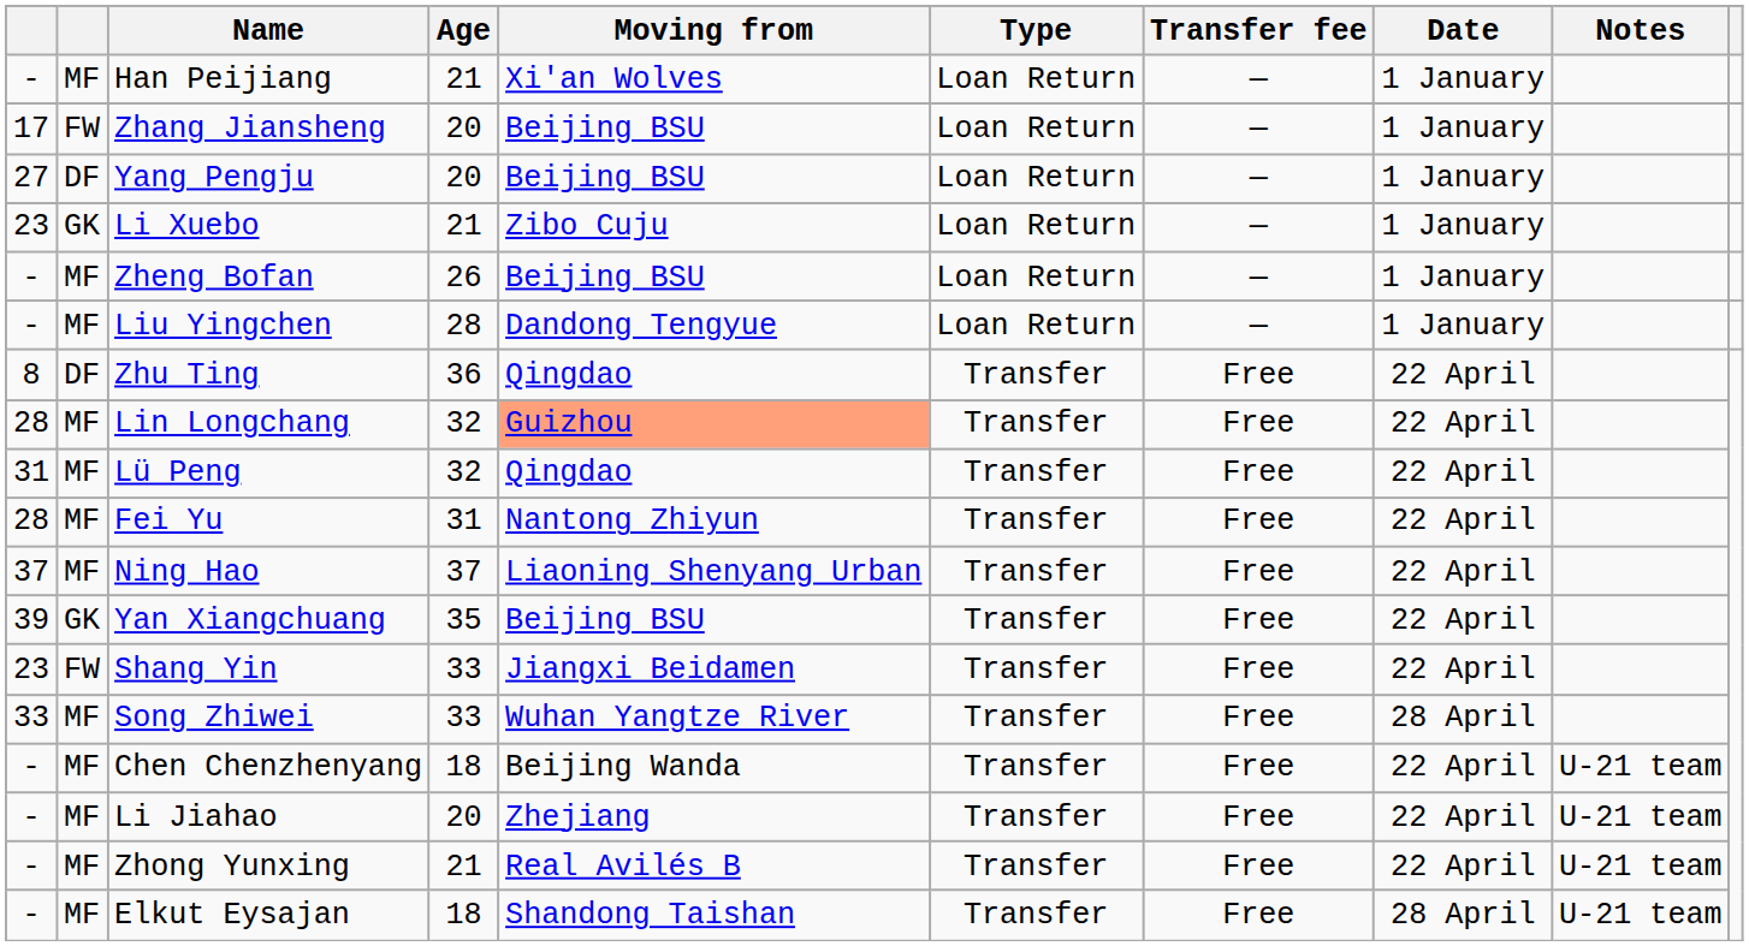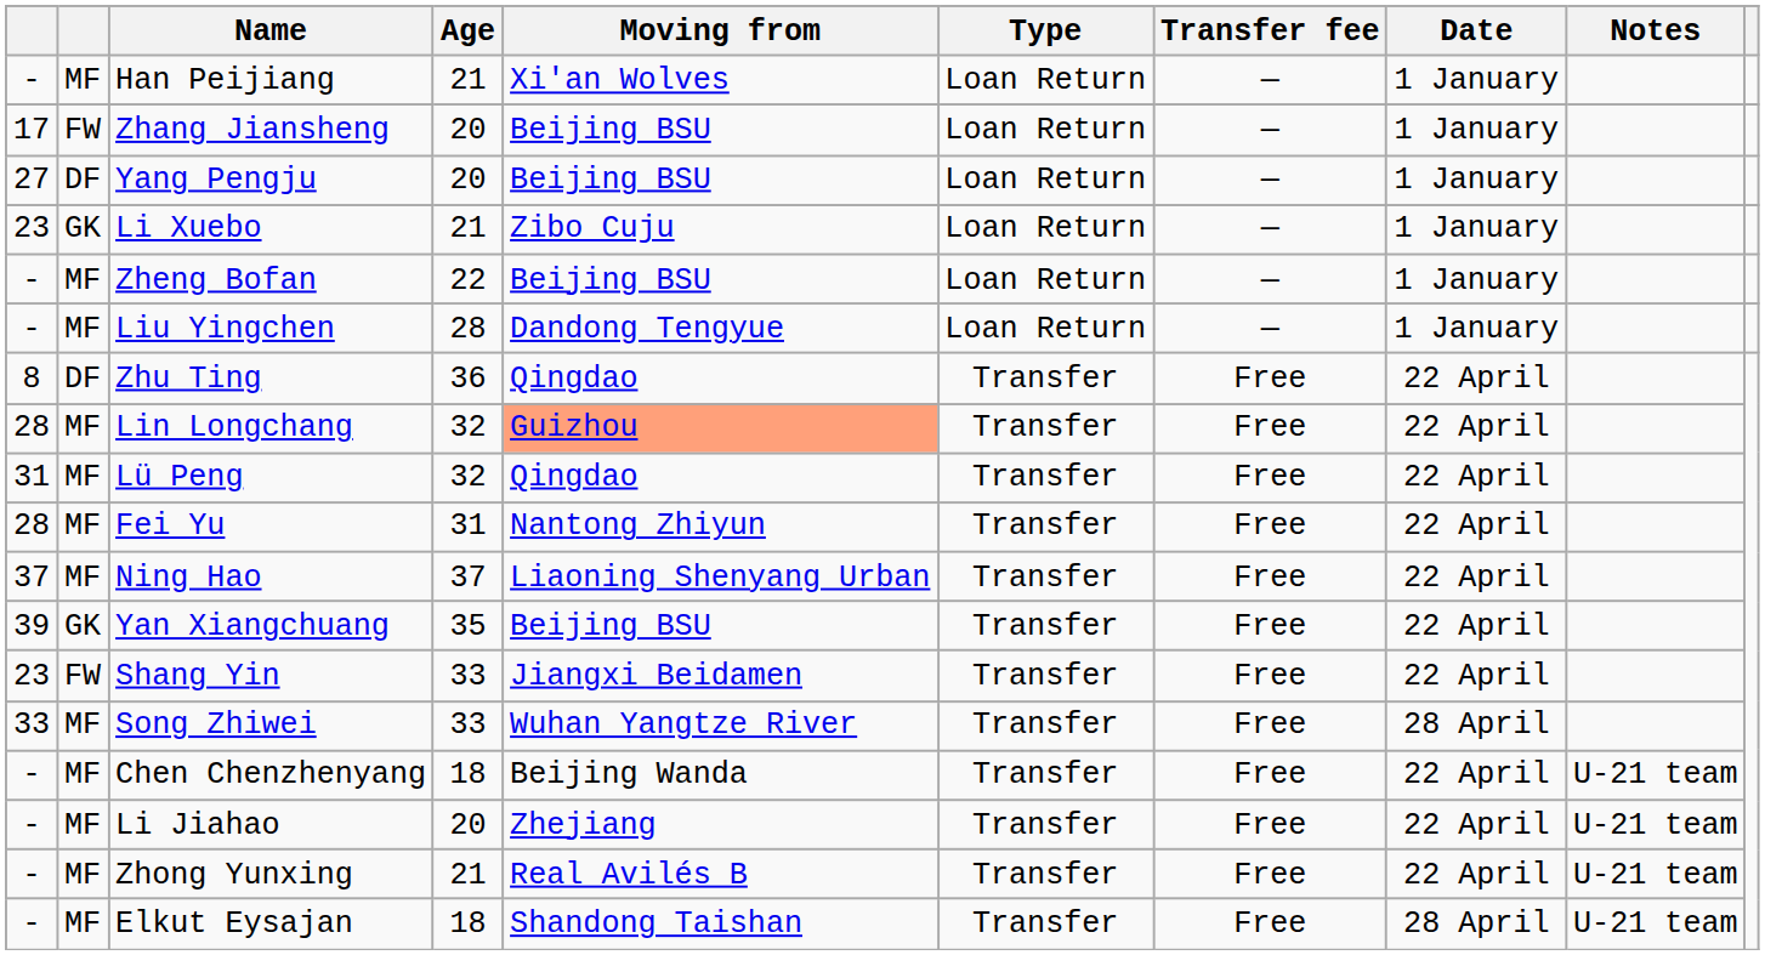 <table class="wikitable" style="text-align: center">
 <tr>
 <th></th>
 <th></th>
 <th>Name</th>
 <th>Age</th>
 <th>Moving from</th>
 <th>Type</th>
 <th>Transfer fee</th>
 <th>Date</th>
 <th>Notes</th>
 <th></th>
 </tr>
 <tr>
 <td>-</td>
 <td>MF</td>
 <td align="left"> Han Peijiang</td>
 <td>21</td>
 <td align="left"> <a href='#'>Xi'an Wolves</a></td>
 <td>Loan Return</td>
 <td>—</td>
 <td>1 January</td>
 <td></td>
 <td></td>
 </tr>
 <tr>
 <td>17</td>
 <td>FW</td>
 <td align="left"> <a href='#'>Zhang Jiansheng</a></td>
 <td>20</td>
 <td align="left"> <a href='#'>Beijing BSU</a></td>
 <td>Loan Return</td>
 <td>—</td>
 <td>1 January</td>
 <td></td>
 <td></td>
 </tr>
 <tr>
 <td>27</td>
 <td>DF</td>
 <td align="left"> <a href='#'>Yang Pengju</a></td>
 <td>20</td>
 <td align="left"> <a href='#'>Beijing BSU</a></td>
 <td>Loan Return</td>
 <td>—</td>
 <td>1 January</td>
 <td></td>
 <td></td>
 </tr>
 <tr>
 <td>23</td>
 <td>GK</td>
 <td align="left"> <a href='#'>Li Xuebo</a></td>
 <td>21</td>
 <td align="left"> <a href='#'>Zibo Cuju</a></td>
 <td>Loan Return</td>
 <td>—</td>
 <td>1 January</td>
 <td></td>
 <td></td>
 </tr>
 <tr>
 <td>-</td>
 <td>MF</td>
 <td align="left"> <a href='#'>Zheng Bofan</a></td>
-<td>26</td>
+<td>22</td>
 <td align="left"> <a href='#'>Beijing BSU</a></td>
 <td>Loan Return</td>
 <td>—</td>
 <td>1 January</td>
 <td></td>
 <td></td>
 </tr>
 <tr>
 <td>-</td>
 <td>MF</td>
 <td align="left"> <a href='#'>Liu Yingchen</a></td>
 <td>28</td>
 <td align="left"> <a href='#'>Dandong Tengyue</a></td>
 <td>Loan Return</td>
 <td>—</td>
 <td>1 January</td>
 <td></td>
 <td></td>
 </tr>
 <tr>
 <td>8</td>
 <td>DF</td>
 <td align="left"> <a href='#'>Zhu Ting</a></td>
 <td>36</td>
 <td align="left"> <a href='#'>Qingdao</a></td>
 <td>Transfer</td>
 <td>Free</td>
 <td>22 April</td>
 <td></td>
 <td rowspan="12"></td>
 </tr>
 <tr>
 <td>28</td>
 <td>MF</td>
 <td align="left"> <a href='#'>Lin Longchang</a></td>
 <td>32</td>
 <td align="left" style="background: lightsalmon;"> <a href='#'>Guizhou</a></td>
 <td>Transfer</td>
 <td>Free</td>
 <td>22 April</td>
 <td></td>
 </tr>
 <tr>
 <td>31</td>
 <td>MF</td>
 <td align="left"> <a href='#'>Lü Peng</a></td>
 <td>32</td>
 <td align="left"> <a href='#'>Qingdao</a></td>
 <td>Transfer</td>
 <td>Free</td>
 <td>22 April</td>
 <td></td>
 </tr>
 <tr>
 <td>28</td>
 <td>MF</td>
 <td align="left"> <a href='#'>Fei Yu</a></td>
 <td>31</td>
 <td align="left"> <a href='#'>Nantong Zhiyun</a></td>
 <td>Transfer</td>
 <td>Free</td>
 <td>22 April</td>
 <td></td>
 </tr>
 <tr>
 <td>37</td>
 <td>MF</td>
 <td align="left"> <a href='#'>Ning Hao</a></td>
 <td>37</td>
 <td align="left"> <a href='#'>Liaoning Shenyang Urban</a></td>
 <td>Transfer</td>
 <td>Free</td>
 <td>22 April</td>
 <td></td>
 </tr>
 <tr>
 <td>39</td>
 <td>GK</td>
 <td align="left"> <a href='#'>Yan Xiangchuang</a></td>
 <td>35</td>
 <td align="left"> <a href='#'>Beijing BSU</a></td>
 <td>Transfer</td>
 <td>Free</td>
 <td>22 April</td>
 <td></td>
 </tr>
 <tr>
 <td>23</td>
 <td>FW</td>
 <td align="left"> <a href='#'>Shang Yin</a></td>
 <td>33</td>
 <td align="left"> <a href='#'>Jiangxi Beidamen</a></td>
 <td>Transfer</td>
 <td>Free</td>
 <td>22 April</td>
 <td></td>
 </tr>
 <tr>
 <td>33</td>
 <td>MF</td>
 <td align="left"> <a href='#'>Song Zhiwei</a></td>
 <td>33</td>
 <td align="left"> <a href='#'>Wuhan Yangtze River</a></td>
 <td>Transfer</td>
 <td>Free</td>
 <td>28 April</td>
 <td></td>
 </tr>
 <tr>
 <td>-</td>
 <td>MF</td>
 <td align="left"> Chen Chenzhenyang</td>
 <td>18</td>
 <td align="left"> Beijing Wanda</td>
 <td>Transfer</td>
 <td>Free</td>
 <td>22 April</td>
 <td>U-21 team</td>
 </tr>
 <tr>
 <td>-</td>
 <td>MF</td>
 <td align="left"> Li Jiahao</td>
 <td>20</td>
 <td align="left"> <a href='#'>Zhejiang</a></td>
 <td>Transfer</td>
 <td>Free</td>
 <td>22 April</td>
 <td>U-21 team</td>
 </tr>
 <tr>
 <td>-</td>
 <td>MF</td>
 <td align="left"> Zhong Yunxing</td>
 <td>21</td>
 <td align="left"> <a href='#'>Real Avilés B</a></td>
 <td>Transfer</td>
 <td>Free</td>
 <td>22 April</td>
 <td>U-21 team</td>
 </tr>
 <tr>
 <td>-</td>
 <td>MF</td>
 <td align="left"> Elkut Eysajan</td>
 <td>18</td>
 <td align="left"> <a href='#'>Shandong Taishan</a></td>
 <td>Transfer</td>
 <td>Free</td>
 <td>28 April</td>
 <td>U-21 team</td>
 </tr>
 </table>
